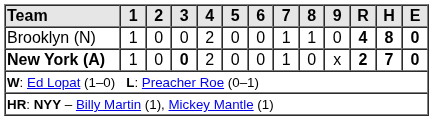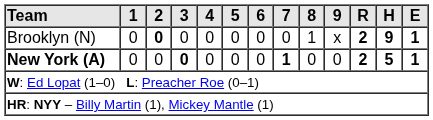 <table border=1 cellspacing=0 width=425 style="margin-left:3em;">
 <tr style="text-align:center; background-color:#e6e6e6;">
 <th align=left width=125>Team</th>
 <th width=25>1</th>
 <th width=25>2</th>
 <th width=25>3</th>
 <th width=25>4</th>
 <th width=25>5</th>
 <th width=25>6</th>
 <th width=25>7</th>
 <th width=25>8</th>
 <th width=25>9</th>
 <th width=25>R</th>
 <th width=25>H</th>
 <th width=25>E</th>
 </tr>
 <tr style="text-align:center;">
 <td align=left>Brooklyn (N)</td>
-<td>1</td>
+<td>0</td>
+<td><strong>0</strong></td>
 <td>0</td>
 <td>0</td>
-<td>2</td>
+<td>0</td>
 <td>0</td>
 <td>0</td>
 <td>1</td>
-<td>1</td>
-<td>0</td>
-<td><strong>4</strong></td>
-<td><strong>8</strong></td>
-<td><strong>0</strong></td>
+<td>x</td>
+<td><strong>2</strong></td>
+<td><strong>9</strong></td>
+<td><strong>1</strong></td>
 </tr>
 <tr style="text-align:center;">
 <td align=left><strong>New York (A)</strong></td>
-<td>1</td>
+<td>0</td>
 <td>0</td>
 <td><strong>0</strong></td>
-<td>2</td>
 <td>0</td>
 <td>0</td>
-<td>1</td>
 <td>0</td>
-<td>x</td>
+<td><strong>1</strong></td>
+<td>0</td>
+<td>0</td>
 <td><strong>2</strong></td>
-<td><strong>7</strong></td>
-<td><strong>0</strong></td>
+<td><strong>5</strong></td>
+<td><strong>1</strong></td>
 </tr>
 <tr style="text-align:left;">
 <td colspan=13><small><strong>W</strong>: <a href='#'>Ed Lopat</a> (1–0)   <strong>L</strong>: <a href='#'>Preacher Roe</a> (0–1)</small></td>
 </tr>
 <tr style="text-align:left;">
 <td colspan=13><small><strong>HR</strong>: <strong>NYY</strong> – <a href='#'>Billy Martin</a> (1), <a href='#'>Mickey Mantle</a> (1)</small></td>
 </tr>
 </table>
